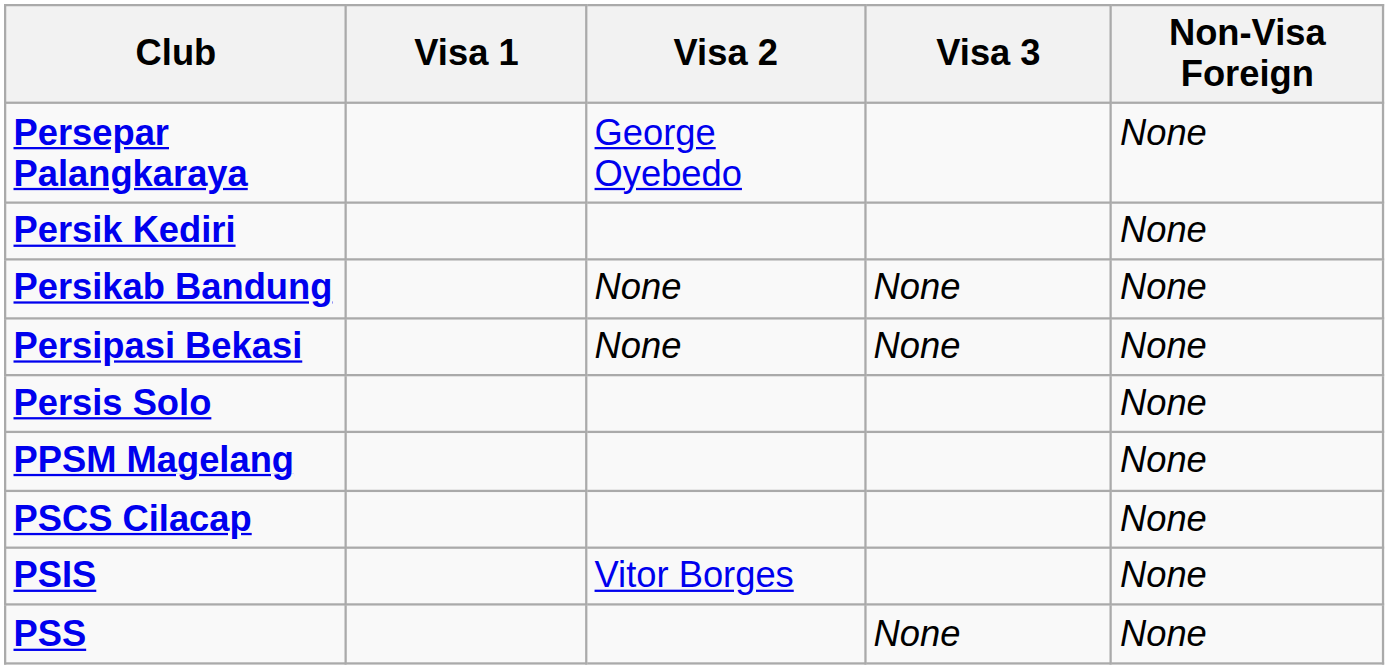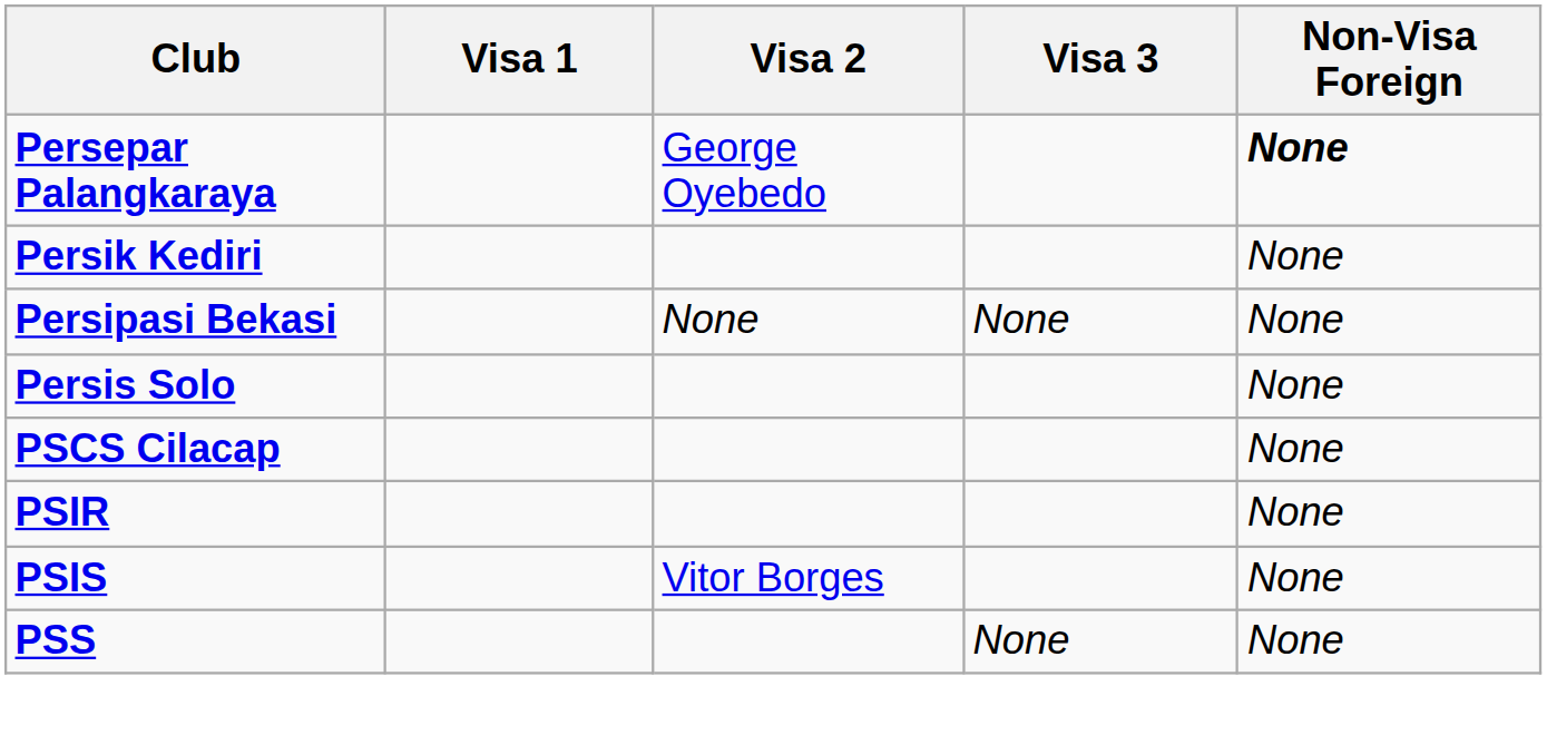 <table class="wikitable" border="1">
 <tr>
 <th width="190">Club</th>
 <th width="175">Visa 1</th>
 <th width="175">Visa 2</th>
 <th width="175">Visa 3</th>
 <th width="175">Non-Visa Foreign</th>
 </tr>
 <tr style="vertical-align:top;">
 <td><strong><a href='#'>Persepar Palangkaraya</a></strong></td>
 <td> </td>
 <td> <a href='#'>George Oyebedo</a></td>
 <td> </td>
-<td><em>None</em></td>
+<td><strong><em>None</em></strong></td>
 </tr>
 <tr style="vertical-align:top;">
 <td><strong><a href='#'>Persik Kediri</a></strong></td>
 <td> </td>
 <td> </td>
 <td> </td>
-<td><em>None</em></td>
-</tr>
-<tr style="vertical-align:top;">
-<td><strong><a href='#'>Persikab Bandung</a></strong></td>
-<td> </td>
-<td><em>None</em></td>
-<td><em>None</em></td>
 <td><em>None</em></td>
 </tr>
 <tr style="vertical-align:top;">
 <td><strong><a href='#'>Persipasi Bekasi</a></strong></td>
 <td> </td>
 <td><em>None</em></td>
 <td><em>None</em></td>
 <td><em>None</em></td>
 </tr>
 <tr style="vertical-align:top;">
 <td><strong><a href='#'>Persis Solo</a></strong></td>
 <td> </td>
 <td> </td>
 <td> </td>
 <td><em>None</em></td>
 </tr>
 <tr style="vertical-align:top;">
-<td><strong><a href='#'>PPSM Magelang</a></strong></td>
+<td><strong><a href='#'>PSCS Cilacap</a></strong></td>
 <td> </td>
 <td> </td>
 <td> </td>
 <td><em>None</em></td>
 </tr>
 <tr style="vertical-align:top;">
-<td><strong><a href='#'>PSCS Cilacap</a></strong></td>
+<td><strong><a href='#'>PSIR</a></strong></td>
 <td> </td>
 <td> </td>
 <td> </td>
 <td><em>None</em></td>
 </tr>
 <tr style="vertical-align:top;">
 <td><strong><a href='#'>PSIS</a></strong></td>
 <td> </td>
 <td> <a href='#'>Vitor Borges</a></td>
 <td> </td>
 <td><em>None</em></td>
 </tr>
 <tr style="vertical-align:top;">
 <td><strong><a href='#'>PSS</a></strong></td>
 <td> </td>
 <td> </td>
 <td><em>None</em></td>
 <td><em>None</em></td>
 </tr>
 </table>
